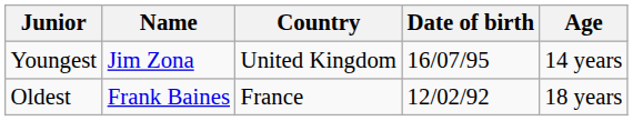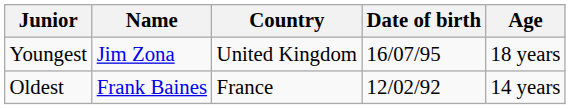 <table class="wikitable">
 <tr>
 <th>Junior</th>
 <th>Name</th>
 <th>Country</th>
 <th>Date of birth</th>
 <th>Age</th>
 </tr>
 <tr>
 <td>Youngest</td>
 <td><a href='#'>Jim Zona</a></td>
 <td>United Kingdom </td>
 <td>16/07/95</td>
-<td>14 years</td>
+<td>18 years</td>
 </tr>
 <tr>
 <td>Oldest</td>
 <td><a href='#'>Frank Baines</a></td>
 <td>France </td>
 <td>12/02/92</td>
-<td>18 years</td>
+<td>14 years</td>
 </tr>
 </table>
